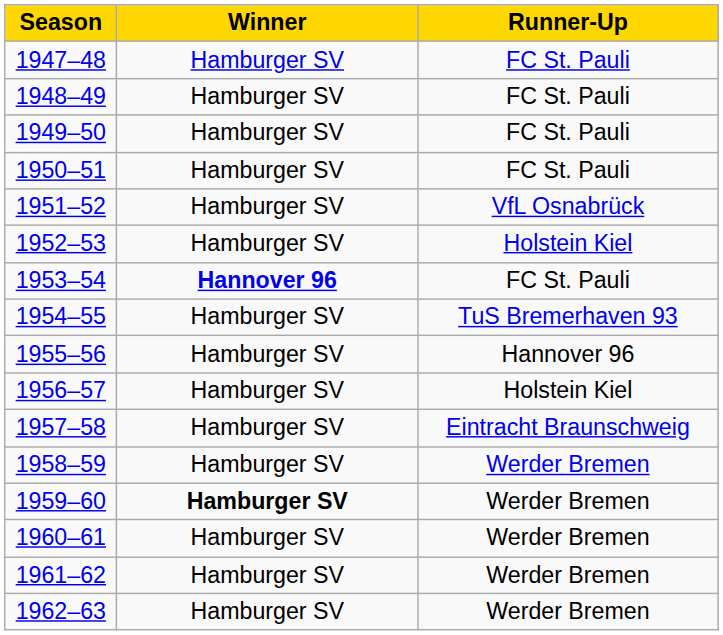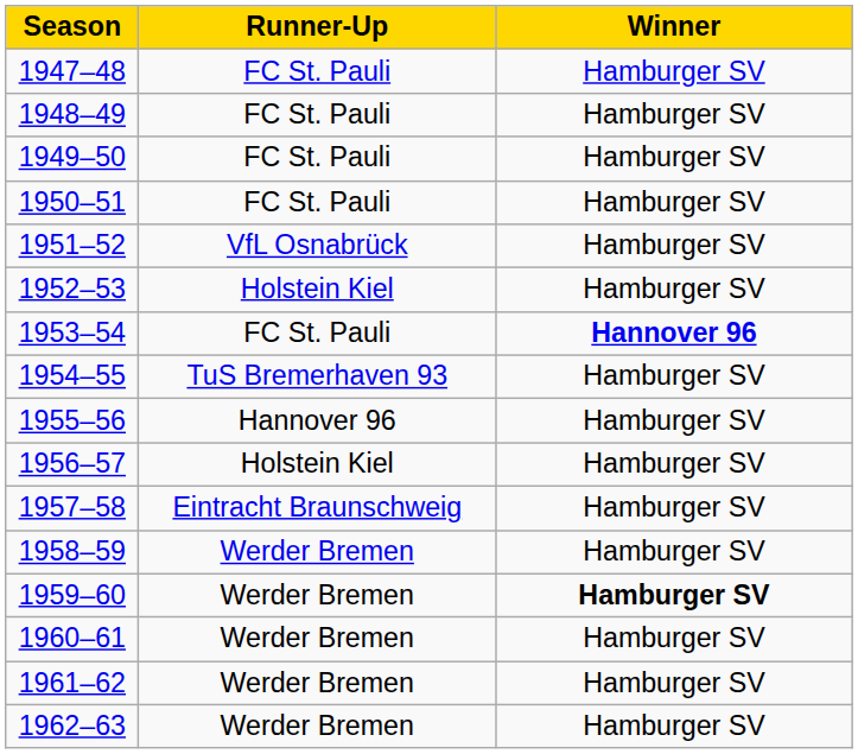 <table class="wikitable">
 <tr align="center" bgcolor="#FFD700">
 <td width="70"><strong>Season</strong></td>
+<td width="200"><strong>Runner-Up</strong></td>
 <td width="200"><strong>Winner</strong></td>
-<td width="200"><strong>Runner-Up</strong></td>
 </tr>
 <tr align="center">
 <td><a href='#'>1947–48</a></td>
+<td><a href='#'>FC St. Pauli</a></td>
 <td><a href='#'>Hamburger SV</a></td>
-<td><a href='#'>FC St. Pauli</a></td>
 </tr>
 <tr align="center">
 <td><a href='#'>1948–49</a></td>
+<td>FC St. Pauli</td>
 <td>Hamburger SV</td>
-<td>FC St. Pauli</td>
 </tr>
 <tr align="center">
 <td><a href='#'>1949–50</a></td>
+<td>FC St. Pauli</td>
 <td>Hamburger SV</td>
-<td>FC St. Pauli</td>
 </tr>
 <tr align="center">
 <td><a href='#'>1950–51</a></td>
+<td>FC St. Pauli</td>
 <td>Hamburger SV</td>
-<td>FC St. Pauli</td>
 </tr>
 <tr align="center">
 <td><a href='#'>1951–52</a></td>
+<td><a href='#'>VfL Osnabrück</a></td>
 <td>Hamburger SV</td>
-<td><a href='#'>VfL Osnabrück</a></td>
 </tr>
 <tr align="center">
 <td><a href='#'>1952–53</a></td>
+<td><a href='#'>Holstein Kiel</a></td>
 <td>Hamburger SV</td>
-<td><a href='#'>Holstein Kiel</a></td>
 </tr>
 <tr align="center">
 <td><a href='#'>1953–54</a></td>
+<td>FC St. Pauli</td>
 <td><strong><a href='#'>Hannover 96</a></strong></td>
-<td>FC St. Pauli</td>
 </tr>
 <tr align="center">
 <td><a href='#'>1954–55</a></td>
+<td><a href='#'>TuS Bremerhaven 93</a></td>
 <td>Hamburger SV</td>
-<td><a href='#'>TuS Bremerhaven 93</a></td>
 </tr>
 <tr align="center">
 <td><a href='#'>1955–56</a></td>
+<td>Hannover 96</td>
 <td>Hamburger SV</td>
-<td>Hannover 96</td>
 </tr>
 <tr align="center">
 <td><a href='#'>1956–57</a></td>
+<td>Holstein Kiel</td>
 <td>Hamburger SV</td>
-<td>Holstein Kiel</td>
 </tr>
 <tr align="center">
 <td><a href='#'>1957–58</a></td>
+<td><a href='#'>Eintracht Braunschweig</a></td>
 <td>Hamburger SV</td>
-<td><a href='#'>Eintracht Braunschweig</a></td>
 </tr>
 <tr align="center">
 <td><a href='#'>1958–59</a></td>
+<td><a href='#'>Werder Bremen</a></td>
 <td>Hamburger SV</td>
-<td><a href='#'>Werder Bremen</a></td>
 </tr>
 <tr align="center">
 <td><a href='#'>1959–60</a></td>
+<td>Werder Bremen</td>
 <td><strong>Hamburger SV</strong></td>
-<td>Werder Bremen</td>
 </tr>
 <tr align="center">
 <td><a href='#'>1960–61</a></td>
+<td>Werder Bremen</td>
 <td>Hamburger SV</td>
-<td>Werder Bremen</td>
 </tr>
 <tr align="center">
 <td><a href='#'>1961–62</a></td>
+<td>Werder Bremen</td>
 <td>Hamburger SV</td>
-<td>Werder Bremen</td>
 </tr>
 <tr align="center">
 <td><a href='#'>1962–63</a></td>
+<td>Werder Bremen</td>
 <td>Hamburger SV</td>
-<td>Werder Bremen</td>
 </tr>
 </table>
